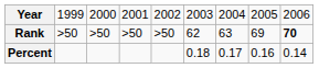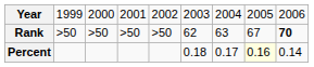 <table class="wikitable" style="font-size: 87%;">
 <tr>
 <th>Year</th>
 <td>1999</td>
 <td>2000</td>
 <td>2001</td>
 <td>2002</td>
 <td>2003</td>
 <td>2004</td>
 <td>2005</td>
 <td>2006</td>
 </tr>
 <tr>
 <th>Rank</th>
 <td>>50</td>
 <td>>50</td>
 <td>>50</td>
 <td>>50</td>
 <td>62</td>
 <td>63</td>
-<td>69</td>
+<td>67</td>
 <td><strong>70</strong></td>
 </tr>
 <tr>
 <th>Percent</th>
 <td></td>
 <td></td>
 <td></td>
 <td></td>
 <td>0.18</td>
 <td>0.17</td>
-<td>0.16</td>
+<td style="background: lightyellow;">0.16</td>
 <td>0.14</td>
 </tr>
 </table>
